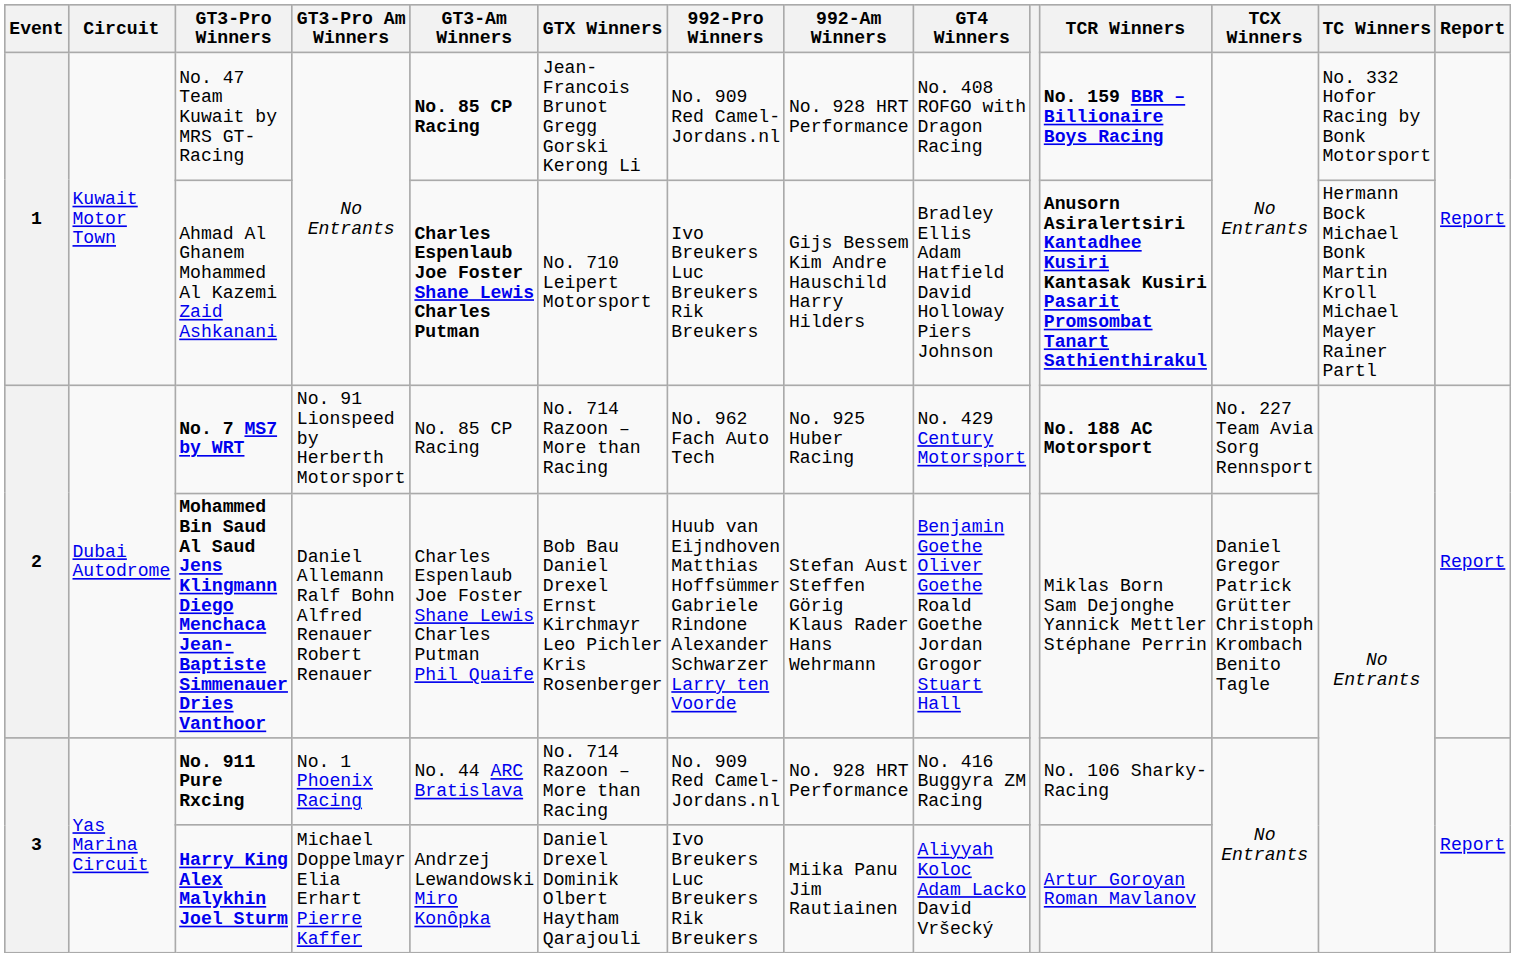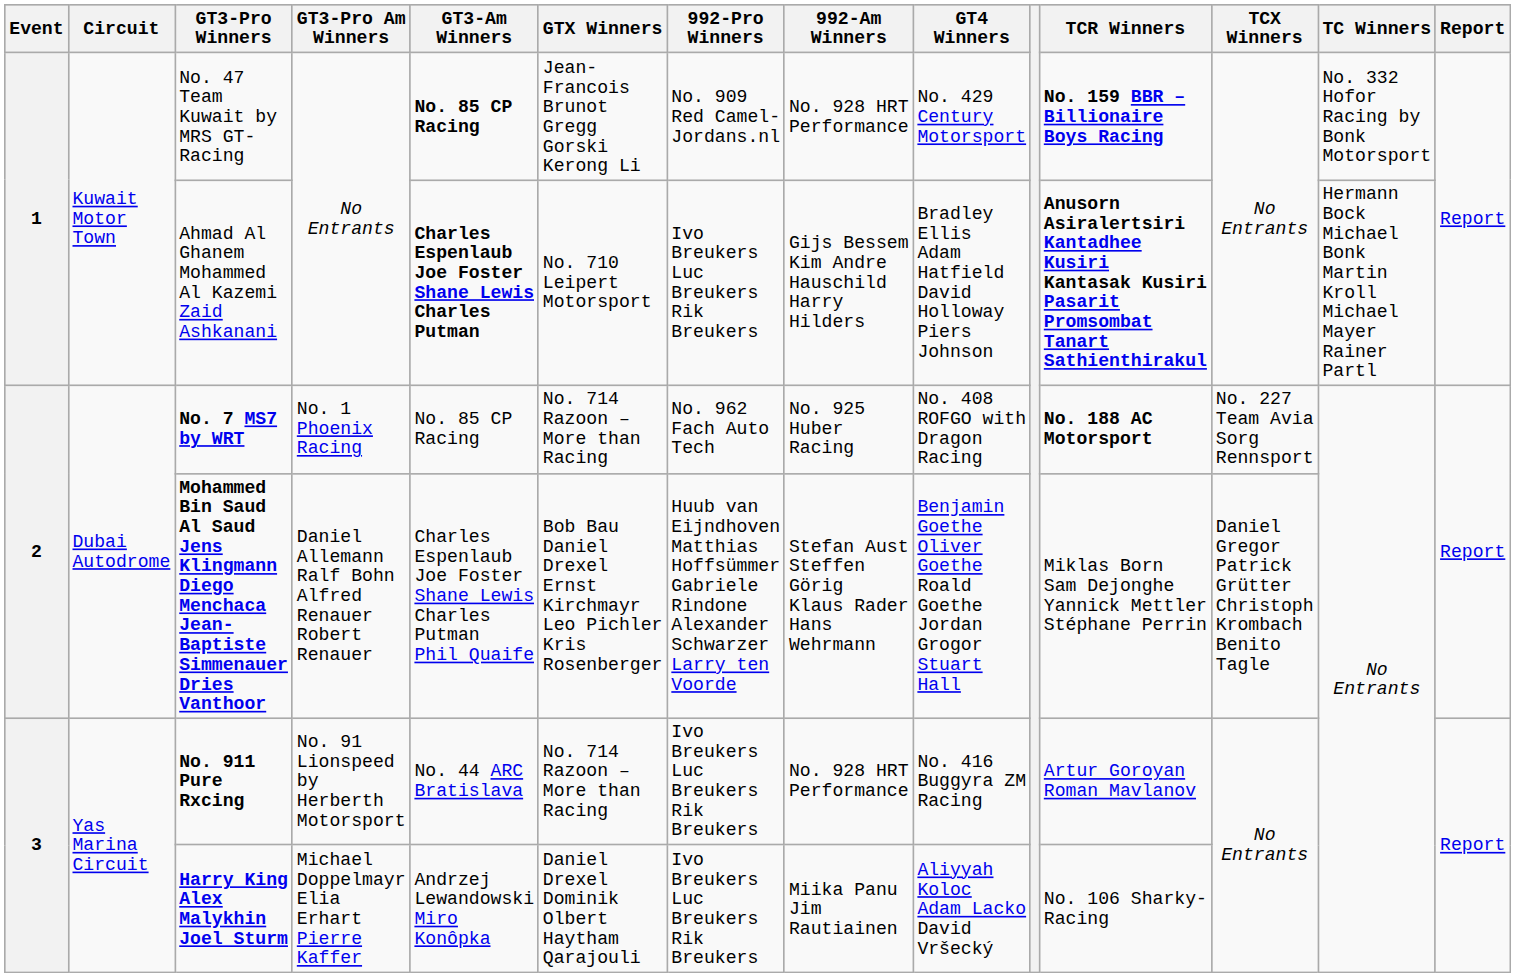 <table class="wikitable" style="font-size: 85%;">
 <tr>
 <th>Event</th>
 <th>Circuit</th>
 <th>GT3-Pro Winners</th>
 <th>GT3-Pro Am Winners</th>
 <th>GT3-Am Winners</th>
 <th>GTX Winners</th>
 <th>992-Pro Winners</th>
 <th>992-Am Winners</th>
 <th>GT4 Winners</th>
 <th rowspan="7"></th>
 <th>TCR Winners</th>
 <th>TCX Winners</th>
 <th>TC Winners</th>
 <th>Report</th>
 </tr>
 <tr>
 <th rowspan=2>1</th>
 <td rowspan=2> <a href='#'>Kuwait Motor Town</a></td>
 <td> No. 47 Team Kuwait by MRS GT-Racing</td>
 <td rowspan=2 align=center><em>No Entrants</em></td>
 <td><strong> No. 85 CP Racing</strong></td>
 <td> Jean-Francois Brunot<br> Gregg Gorski<br> Kerong Li</td>
 <td> No. 909 Red Camel-Jordans.nl</td>
 <td> No. 928 HRT Performance</td>
-<td> No. 408 ROFGO with Dragon Racing</td>
+<td> No. 429 <a href='#'>Century Motorsport</a></td>
 <td><strong> No. 159 <a href='#'>BBR – Billionaire Boys Racing</a></strong></td>
 <td rowspan=2 align=center><em>No Entrants</em></td>
 <td> No. 332 Hofor Racing by Bonk Motorsport</td>
 <td rowspan=2><a href='#'>Report</a></td>
 </tr>
 <tr>
 <td> Ahmad Al Ghanem<br> Mohammed Al Kazemi<br> <a href='#'>Zaid Ashkanani</a></td>
 <td><strong> Charles Espenlaub<br> Joe Foster<br> <a href='#'>Shane Lewis</a><br> Charles Putman</strong></td>
 <td> No. 710 Leipert Motorsport</td>
 <td> Ivo Breukers<br> Luc Breukers<br> Rik Breukers</td>
 <td> Gijs Bessem<br> Kim Andre Hauschild<br> Harry Hilders</td>
 <td> Bradley Ellis<br> Adam Hatfield<br> David Holloway<br> Piers Johnson</td>
 <td><strong> Anusorn Asiralertsiri<br> <a href='#'>Kantadhee Kusiri</a><br> Kantasak Kusiri<br> <a href='#'>Pasarit Promsombat</a><br> <a href='#'>Tanart Sathienthirakul</a></strong></td>
 <td> Hermann Bock<br> Michael Bonk<br> Martin Kroll<br> Michael Mayer<br> Rainer Partl</td>
 </tr>
 <tr>
 <th rowspan=2>2</th>
 <td rowspan=2> <a href='#'>Dubai Autodrome</a></td>
 <td><strong> No. 7 <a href='#'>MS7 by WRT</a></strong></td>
-<td> No. 91 Lionspeed by Herberth Motorsport</td>
+<td> No. 1 <a href='#'>Phoenix Racing</a></td>
 <td> No. 85 CP Racing</td>
 <td> No. 714 Razoon – More than Racing</td>
 <td> No. 962 Fach Auto Tech</td>
 <td> No. 925 Huber Racing</td>
-<td> No. 429 <a href='#'>Century Motorsport</a></td>
+<td> No. 408 ROFGO with Dragon Racing</td>
 <td><strong> No. 188 AC Motorsport</strong></td>
 <td> No. 227 Team Avia Sorg Rennsport</td>
 <td rowspan=4 align=center><em>No Entrants</em></td>
 <td rowspan=2><a href='#'>Report</a></td>
 </tr>
 <tr>
 <td><strong> Mohammed Bin Saud Al Saud<br> <a href='#'>Jens Klingmann</a><br> <a href='#'>Diego Menchaca</a><br> <a href='#'>Jean-Baptiste Simmenauer</a><br> <a href='#'>Dries Vanthoor</a></strong></td>
 <td> Daniel Allemann<br> Ralf Bohn<br> Alfred Renauer<br> Robert Renauer</td>
 <td> Charles Espenlaub<br> Joe Foster<br> <a href='#'>Shane Lewis</a><br> Charles Putman<br> <a href='#'>Phil Quaife</a></td>
 <td> Bob Bau<br> Daniel Drexel<br> Ernst Kirchmayr<br> Leo Pichler<br> Kris Rosenberger</td>
 <td> Huub van Eijndhoven<br> Matthias Hoffsümmer<br> Gabriele Rindone<br> Alexander Schwarzer<br> <a href='#'>Larry ten Voorde</a></td>
 <td> Stefan Aust<br> Steffen Görig<br> Klaus Rader<br> Hans Wehrmann</td>
 <td> <a href='#'>Benjamin Goethe</a><br> <a href='#'>Oliver Goethe</a><br> Roald Goethe<br> Jordan Grogor<br>  <a href='#'>Stuart Hall</a></td>
 <td> Miklas Born<br> Sam Dejonghe<br> Yannick Mettler<br> Stéphane Perrin</td>
 <td> Daniel Gregor<br> Patrick Grütter<br> Christoph Krombach<br> Benito Tagle</td>
 </tr>
 <tr>
 <th rowspan=2>3</th>
 <td rowspan=2> <a href='#'>Yas Marina Circuit</a></td>
 <td><strong> No. 911 Pure Rxcing</strong></td>
-<td> No. 1 <a href='#'>Phoenix Racing</a></td>
+<td> No. 91 Lionspeed by Herberth Motorsport</td>
 <td> No. 44 <a href='#'>ARC Bratislava</a></td>
 <td> No. 714 Razoon – More than Racing</td>
-<td> No. 909 Red Camel-Jordans.nl</td>
+<td> Ivo Breukers<br> Luc Breukers<br> Rik Breukers</td>
 <td> No. 928 HRT Performance</td>
 <td> No. 416 Buggyra ZM Racing</td>
-<td> No. 106 Sharky-Racing</td>
+<td> <a href='#'>Artur Goroyan</a><br><a href='#'>Roman Mavlanov</a></td>
 <td rowspan=2 align=center><em>No Entrants</em></td>
 <td rowspan=2><a href='#'>Report</a></td>
 </tr>
 <tr>
 <td><strong> <a href='#'>Harry King</a><br><a href='#'>Alex Malykhin</a><br> <a href='#'>Joel Sturm</a></strong></td>
 <td> Michael Doppelmayr<br> Elia Erhart<br> <a href='#'>Pierre Kaffer</a></td>
 <td> Andrzej Lewandowski<br> <a href='#'>Miro Konôpka</a></td>
 <td> Daniel Drexel<br> Dominik Olbert<br> Haytham Qarajouli</td>
 <td> Ivo Breukers<br> Luc Breukers<br> Rik Breukers</td>
 <td> Miika Panu<br> Jim Rautiainen</td>
 <td> <a href='#'>Aliyyah Koloc</a><br> <a href='#'>Adam Lacko</a><br> David Vršecký</td>
-<td> <a href='#'>Artur Goroyan</a><br><a href='#'>Roman Mavlanov</a></td>
+<td> No. 106 Sharky-Racing</td>
 </tr>
 </table>
